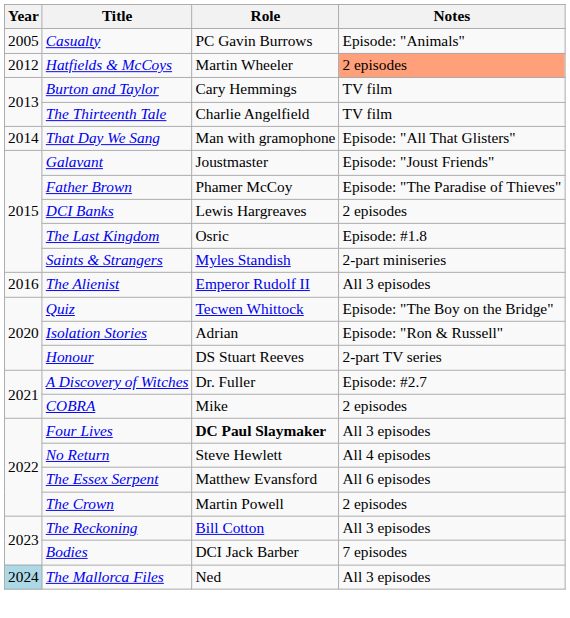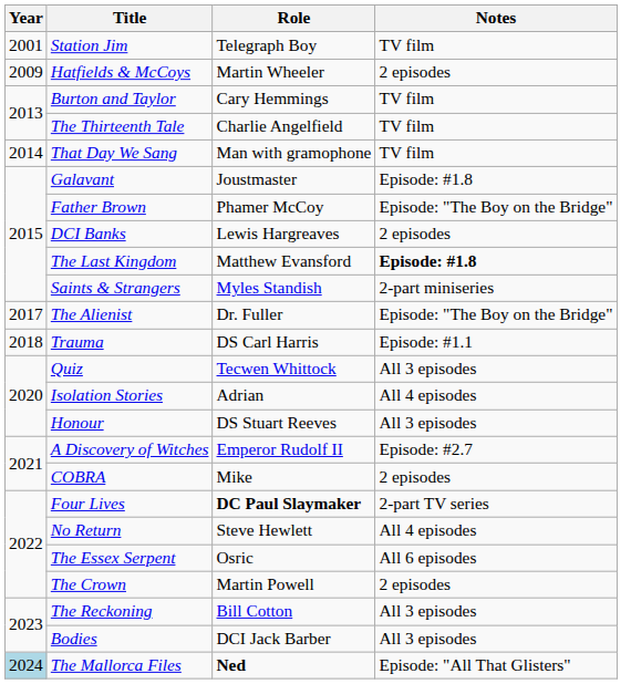 <table class="wikitable">
 <tr>
 <th>Year</th>
 <th>Title</th>
 <th>Role</th>
 <th>Notes</th>
 </tr>
 <tr>
-<td>2005</td>
-<td><em><a href='#'>Casualty</a></em></td>
-<td>PC Gavin Burrows</td>
-<td>Episode: "Animals"</td>
+<td>2001</td>
+<td><em><a href='#'>Station Jim</a></em></td>
+<td>Telegraph Boy</td>
+<td>TV film</td>
 </tr>
 <tr>
-<td>2012</td>
+<td>2009</td>
 <td><em><a href='#'>Hatfields & McCoys</a></em></td>
 <td>Martin Wheeler</td>
-<td style="background: lightsalmon;">2 episodes</td>
+<td>2 episodes</td>
 </tr>
 <tr>
 <td rowspan="2">2013</td>
 <td><em><a href='#'>Burton and Taylor</a></em></td>
 <td>Cary Hemmings</td>
 <td>TV film</td>
 </tr>
 <tr>
 <td><em><a href='#'>The Thirteenth Tale</a></em></td>
 <td>Charlie Angelfield</td>
 <td>TV film</td>
 </tr>
 <tr>
 <td>2014</td>
 <td><em><a href='#'>That Day We Sang</a></em></td>
 <td>Man with gramophone</td>
-<td>Episode: "All That Glisters"</td>
+<td>TV film</td>
 </tr>
 <tr>
 <td rowspan="5">2015</td>
 <td><em><a href='#'>Galavant</a></em></td>
 <td>Joustmaster</td>
-<td>Episode: "Joust Friends"</td>
+<td>Episode: #1.8</td>
 </tr>
 <tr>
 <td><em><a href='#'>Father Brown</a></em></td>
 <td>Phamer McCoy</td>
-<td>Episode: "The Paradise of Thieves"</td>
+<td>Episode: "The Boy on the Bridge"</td>
 </tr>
 <tr>
 <td><em><a href='#'>DCI Banks</a></em></td>
 <td>Lewis Hargreaves</td>
 <td>2 episodes</td>
 </tr>
 <tr>
 <td><em><a href='#'>The Last Kingdom</a></em></td>
-<td>Osric</td>
-<td>Episode: #1.8</td>
+<td>Matthew Evansford</td>
+<td><strong>Episode: #1.8</strong></td>
 </tr>
 <tr>
 <td><em><a href='#'>Saints & Strangers</a></em></td>
 <td><a href='#'>Myles Standish</a></td>
 <td>2-part miniseries</td>
 </tr>
 <tr>
-<td>2016</td>
+<td>2017</td>
 <td><em><a href='#'>The Alienist</a></em></td>
-<td><a href='#'>Emperor Rudolf II</a></td>
-<td>All 3 episodes</td>
+<td>Dr. Fuller</td>
+<td>Episode: "The Boy on the Bridge"</td>
+</tr>
+<tr>
+<td>2018</td>
+<td><em><a href='#'>Trauma</a></em></td>
+<td>DS Carl Harris</td>
+<td>Episode: #1.1</td>
 </tr>
 <tr>
 <td rowspan="3">2020</td>
 <td><em><a href='#'>Quiz</a></em></td>
 <td><a href='#'>Tecwen Whittock</a></td>
-<td>Episode: "The Boy on the Bridge"</td>
+<td>All 3 episodes</td>
 </tr>
 <tr>
 <td><em><a href='#'>Isolation Stories</a></em></td>
 <td>Adrian</td>
-<td>Episode: "Ron & Russell"</td>
+<td>All 4 episodes</td>
 </tr>
 <tr>
 <td><em><a href='#'>Honour</a></em></td>
 <td>DS Stuart Reeves</td>
-<td>2-part TV series</td>
+<td>All 3 episodes</td>
 </tr>
 <tr>
 <td rowspan="2">2021</td>
 <td><em><a href='#'>A Discovery of Witches</a></em></td>
-<td>Dr. Fuller</td>
+<td><a href='#'>Emperor Rudolf II</a></td>
 <td>Episode: #2.7</td>
 </tr>
 <tr>
 <td><em><a href='#'>COBRA</a></em></td>
 <td>Mike</td>
 <td>2 episodes</td>
 </tr>
 <tr>
 <td rowspan="4">2022</td>
 <td><em><a href='#'>Four Lives</a></em></td>
 <td><strong>DC Paul Slaymaker</strong></td>
-<td>All 3 episodes</td>
+<td>2-part TV series</td>
 </tr>
 <tr>
 <td><em><a href='#'>No Return</a></em></td>
 <td>Steve Hewlett</td>
 <td>All 4 episodes</td>
 </tr>
 <tr>
 <td><em><a href='#'>The Essex Serpent</a></em></td>
-<td>Matthew Evansford</td>
+<td>Osric</td>
 <td>All 6 episodes</td>
 </tr>
 <tr>
 <td><em><a href='#'>The Crown</a></em></td>
 <td>Martin Powell</td>
 <td>2 episodes</td>
 </tr>
 <tr>
 <td rowspan="2">2023</td>
 <td><em><a href='#'>The Reckoning</a></em></td>
 <td><a href='#'>Bill Cotton</a></td>
 <td>All 3 episodes</td>
 </tr>
 <tr>
 <td><em><a href='#'>Bodies</a></em></td>
 <td>DCI Jack Barber</td>
-<td>7 episodes</td>
+<td>All 3 episodes</td>
 </tr>
 <tr>
 <td style="background: lightblue;">2024</td>
 <td><em><a href='#'>The Mallorca Files</a></em></td>
-<td>Ned</td>
-<td>All 3 episodes</td>
+<td><strong>Ned</strong></td>
+<td>Episode: "All That Glisters"</td>
 </tr>
 </table>
